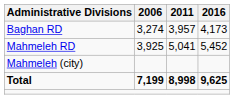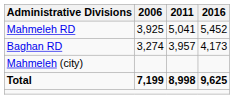 <table class="wikitable">
 <tr>
 <th>Administrative Divisions</th>
 <th>2006</th>
 <th>2011</th>
 <th>2016</th>
 </tr>
 <tr>
+<td><a href='#'>Mahmeleh RD</a></td>
+<td style="text-align: right;">3,925</td>
+<td style="text-align: right;">5,041</td>
+<td style="text-align: right;">5,452</td>
+</tr>
+<tr>
 <td><a href='#'>Baghan RD</a></td>
 <td style="text-align: right;">3,274</td>
 <td style="text-align: right;">3,957</td>
 <td style="text-align: right;">4,173</td>
-</tr>
-<tr>
-<td><a href='#'>Mahmeleh RD</a></td>
-<td style="text-align: right;">3,925</td>
-<td style="text-align: right;">5,041</td>
-<td style="text-align: right;">5,452</td>
 </tr>
 <tr>
 <td><a href='#'>Mahmeleh</a> (city)</td>
 <td style="text-align: right;"></td>
 <td style="text-align: right;"></td>
 <td style="text-align: right;"></td>
 </tr>
 <tr>
 <td><strong>Total</strong></td>
 <td style="text-align: right;"><strong>7,199</strong></td>
 <td style="text-align: right;"><strong>8,998</strong></td>
 <td style="text-align: right;"><strong>9,625</strong></td>
 </tr>
 <tr>
 <td colspan=4></td>
 </tr>
 </table>
